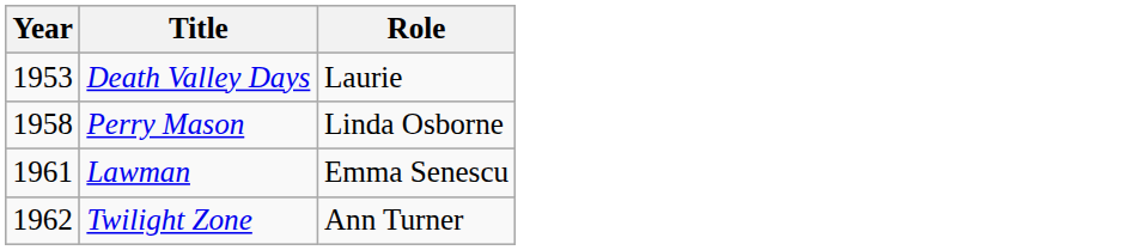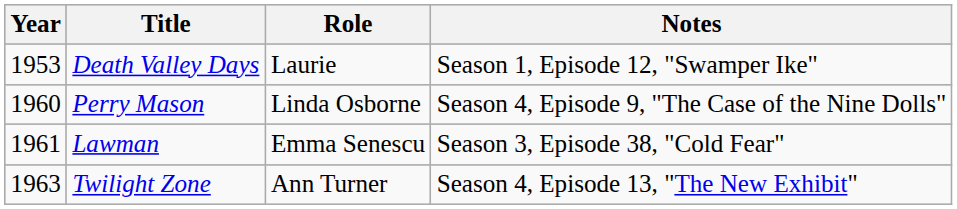 <table class="wikitable plainrowheaders sortable">
 <tr>
 <th scope="col">Year</th>
 <th scope="col">Title</th>
 <th scope="col">Role</th>
+<th scope="col" class="unsortable">Notes</th>
 </tr>
 <tr>
 <td>1953</td>
 <td><em><a href='#'>Death Valley Days</a></em></td>
 <td>Laurie</td>
+<td>Season 1, Episode 12, "Swamper Ike"</td>
 </tr>
 <tr>
-<td>1958</td>
+<td>1960</td>
 <td><em><a href='#'>Perry Mason</a></em></td>
 <td>Linda Osborne</td>
+<td>Season 4, Episode 9, "The Case of the Nine Dolls"</td>
 </tr>
 <tr>
 <td>1961</td>
 <td><em><a href='#'>Lawman</a></em></td>
 <td>Emma Senescu</td>
+<td>Season 3, Episode 38, "Cold Fear"</td>
 </tr>
 <tr>
-<td>1962</td>
+<td>1963</td>
 <td><em><a href='#'>Twilight Zone</a></em></td>
 <td>Ann Turner</td>
+<td>Season 4, Episode 13, "<a href='#'>The New Exhibit</a>"</td>
 </tr>
 </table>
